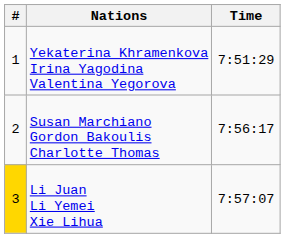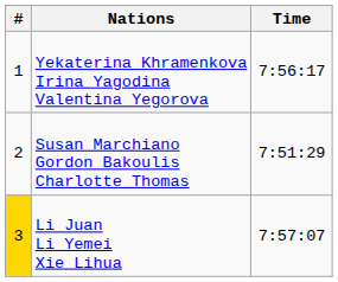 <table class="wikitable" style="text-align:center;">
 <tr>
 <th width=8%>#</th>
 <th width=67%>Nations</th>
 <th width=25%>Time</th>
 </tr>
 <tr>
 <td>1</td>
 <td align="left"><br><a href='#'>Yekaterina Khramenkova</a><br><a href='#'>Irina Yagodina</a><br><a href='#'>Valentina Yegorova</a></td>
-<td>7:51:29</td>
+<td>7:56:17</td>
 </tr>
 <tr>
 <td>2</td>
 <td align="left"><br><a href='#'>Susan Marchiano</a><br><a href='#'>Gordon Bakoulis</a><br><a href='#'>Charlotte Thomas</a></td>
-<td>7:56:17</td>
+<td>7:51:29</td>
 </tr>
 <tr>
 <td style="background: gold;">3</td>
 <td align="left"><br><a href='#'>Li Juan</a><br><a href='#'>Li Yemei</a><br><a href='#'>Xie Lihua</a></td>
 <td>7:57:07</td>
 </tr>
 </table>
